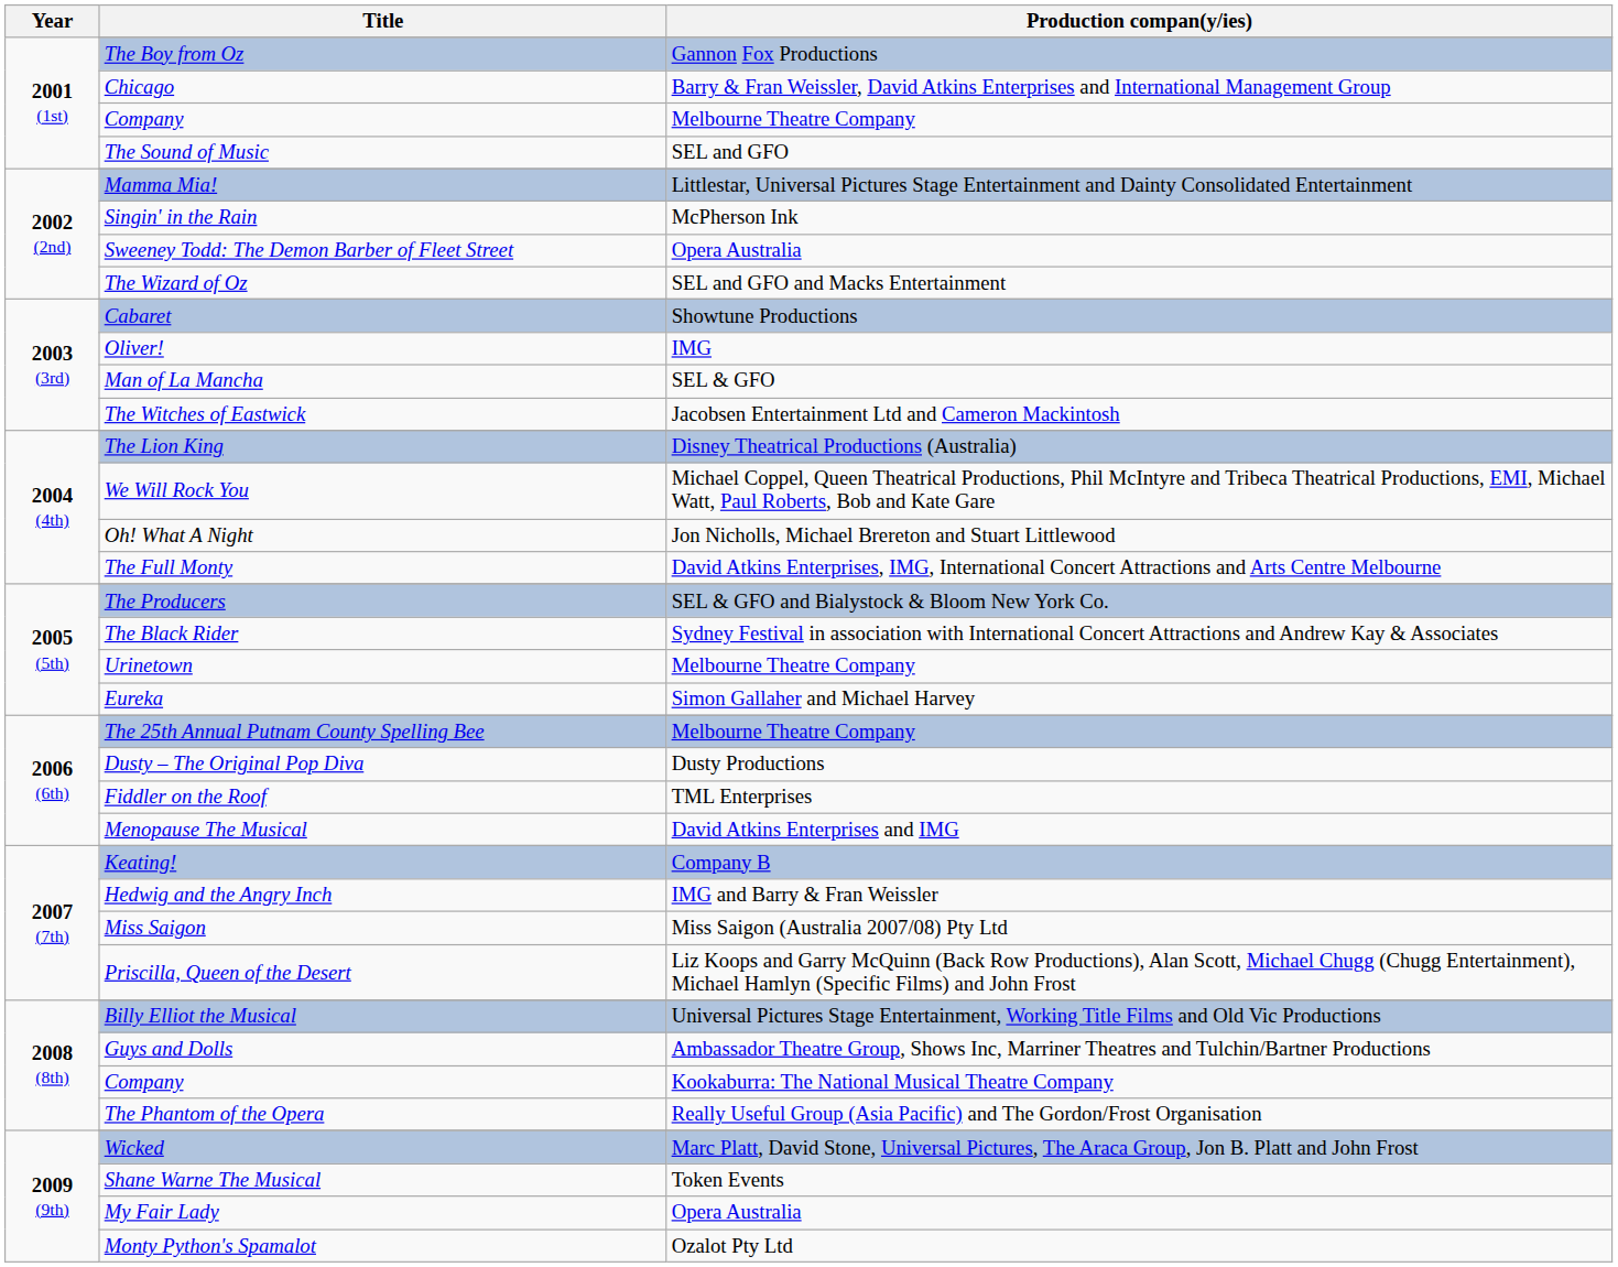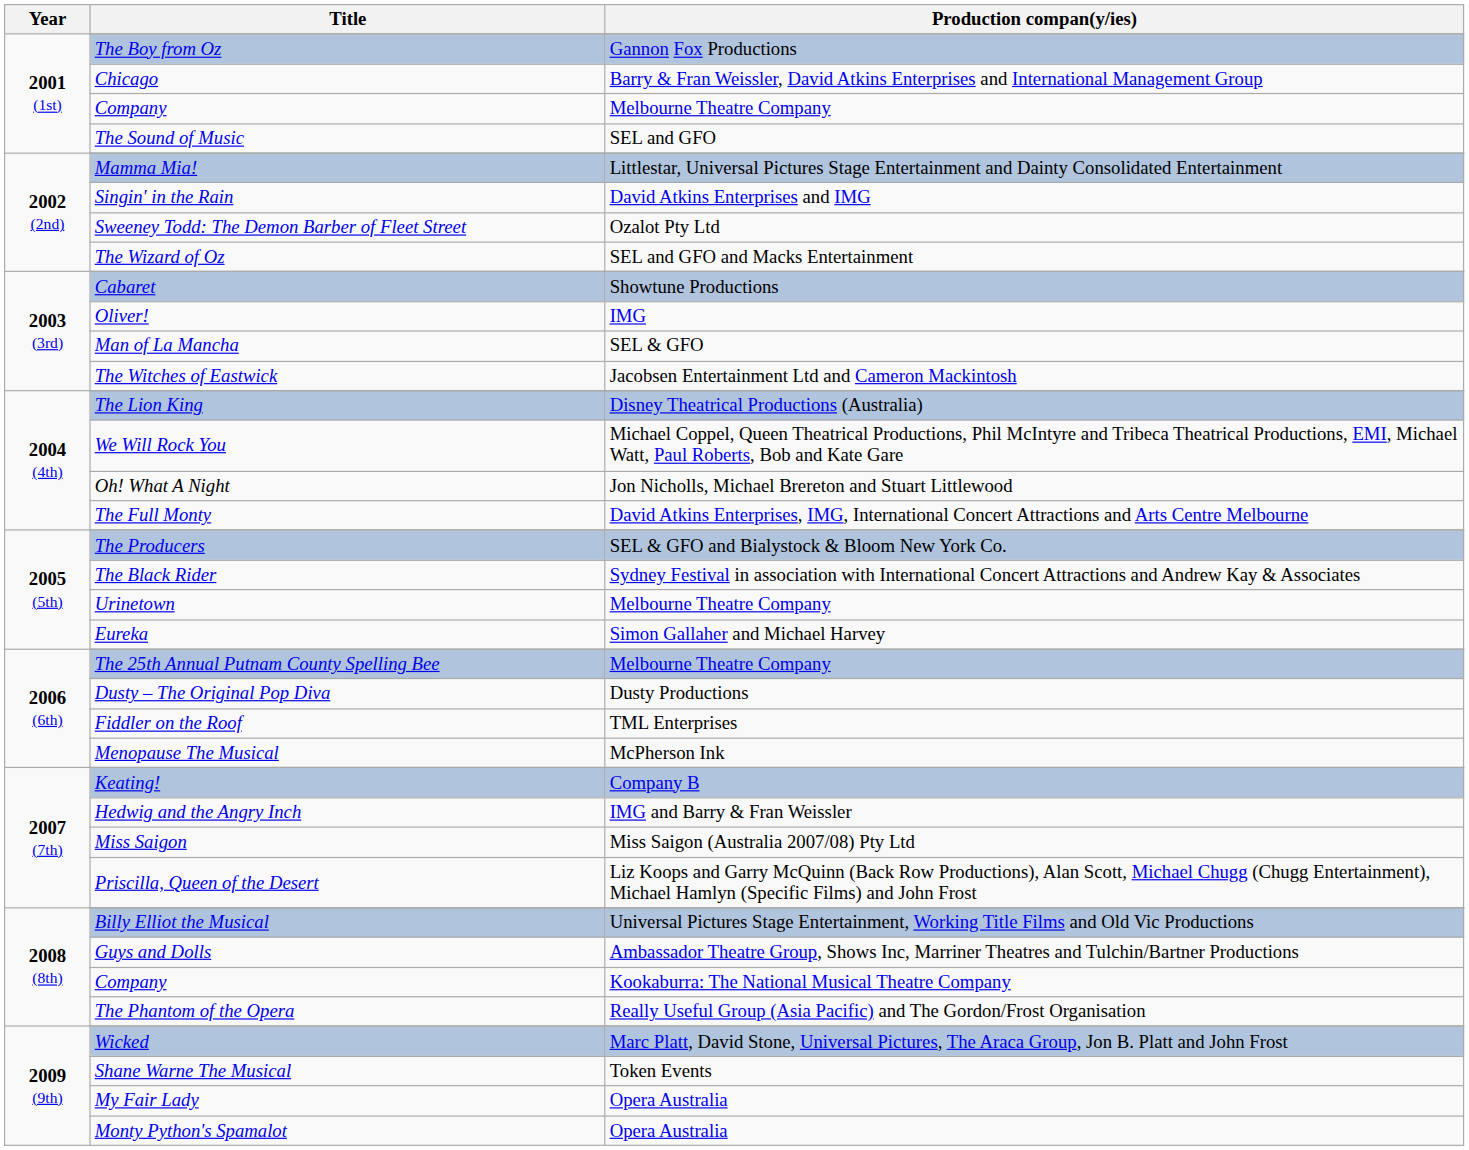 <table class="sortable wikitable">
 <tr>
 <th width="5%">Year</th>
 <th width="30%">Title</th>
 <th width="50%">Production compan(y/ies)</th>
 </tr>
 <tr>
 <td rowspan="5" align="center"><strong>2001</strong><br><small><a href='#'>(1st)</a></small></td>
 </tr>
 <tr style="background:#B0C4DE">
 <td><em><a href='#'>The Boy from Oz</a></em></td>
 <td><a href='#'>Gannon</a> <a href='#'>Fox</a> Productions</td>
 </tr>
 <tr>
 <td><em><a href='#'>Chicago</a></em></td>
 <td><a href='#'>Barry & Fran Weissler</a>, <a href='#'>David Atkins Enterprises</a> and <a href='#'>International Management Group</a></td>
 </tr>
 <tr>
 <td><em><a href='#'>Company</a></em></td>
 <td><a href='#'>Melbourne Theatre Company</a></td>
 </tr>
 <tr>
 <td><em><a href='#'>The Sound of Music</a></em></td>
 <td>SEL and GFO</td>
 </tr>
 <tr>
 <td rowspan="5" align="center"><strong>2002</strong><br><small><a href='#'>(2nd)</a></small></td>
 </tr>
 <tr style="background:#B0C4DE">
 <td><em><a href='#'>Mamma Mia!</a></em></td>
 <td>Littlestar, Universal Pictures Stage Entertainment and Dainty Consolidated Entertainment</td>
 </tr>
 <tr>
 <td><em><a href='#'>Singin' in the Rain</a></em></td>
-<td>McPherson Ink</td>
+<td><a href='#'>David Atkins Enterprises</a> and <a href='#'>IMG</a></td>
 </tr>
 <tr>
 <td><em><a href='#'>Sweeney Todd: The Demon Barber of Fleet Street</a></em></td>
-<td><a href='#'>Opera Australia</a></td>
+<td>Ozalot Pty Ltd</td>
 </tr>
 <tr>
 <td><em><a href='#'>The Wizard of Oz</a></em></td>
 <td>SEL and GFO and Macks Entertainment</td>
 </tr>
 <tr>
 <td rowspan="5" align="center"><strong>2003</strong><br><small><a href='#'>(3rd)</a></small></td>
 </tr>
 <tr style="background:#B0C4DE">
 <td><em><a href='#'>Cabaret</a></em></td>
 <td>Showtune Productions</td>
 </tr>
 <tr>
 <td><em><a href='#'>Oliver!</a></em></td>
 <td><a href='#'>IMG</a></td>
 </tr>
 <tr>
 <td><em><a href='#'>Man of La Mancha</a></em></td>
 <td>SEL & GFO</td>
 </tr>
 <tr>
 <td><em><a href='#'>The Witches of Eastwick</a></em></td>
 <td>Jacobsen Entertainment Ltd and <a href='#'>Cameron Mackintosh</a></td>
 </tr>
 <tr>
 <td rowspan="5" align="center"><strong>2004</strong><br><small><a href='#'>(4th)</a></small></td>
 </tr>
 <tr style="background:#B0C4DE">
 <td><em><a href='#'>The Lion King</a></em></td>
 <td><a href='#'>Disney Theatrical Productions</a> (Australia)</td>
 </tr>
 <tr>
 <td><em><a href='#'>We Will Rock You</a></em></td>
 <td>Michael Coppel, Queen Theatrical Productions, Phil McIntyre and Tribeca Theatrical Productions, <a href='#'>EMI</a>, Michael Watt, <a href='#'>Paul Roberts</a>, Bob and Kate Gare</td>
 </tr>
 <tr>
 <td><em>Oh! What A Night</em></td>
 <td>Jon Nicholls, Michael Brereton and Stuart Littlewood</td>
 </tr>
 <tr>
 <td><em><a href='#'>The Full Monty</a></em></td>
 <td><a href='#'>David Atkins Enterprises</a>, <a href='#'>IMG</a>, International Concert Attractions and <a href='#'>Arts Centre Melbourne</a></td>
 </tr>
 <tr>
 <td rowspan="5" align="center"><strong>2005</strong><br><small><a href='#'>(5th)</a></small></td>
 </tr>
 <tr style="background:#B0C4DE">
 <td><em><a href='#'>The Producers</a></em></td>
 <td>SEL & GFO and Bialystock & Bloom New York Co.</td>
 </tr>
 <tr>
 <td><em><a href='#'>The Black Rider</a></em></td>
 <td><a href='#'>Sydney Festival</a> in association with International Concert Attractions and Andrew Kay & Associates</td>
 </tr>
 <tr>
 <td><em><a href='#'>Urinetown</a></em></td>
 <td><a href='#'>Melbourne Theatre Company</a></td>
 </tr>
 <tr>
 <td><em><a href='#'>Eureka</a></em></td>
 <td><a href='#'>Simon Gallaher</a> and Michael Harvey</td>
 </tr>
 <tr>
 <td rowspan="5" align="center"><strong>2006</strong><br><small><a href='#'>(6th)</a></small></td>
 </tr>
 <tr style="background:#B0C4DE">
 <td><em><a href='#'>The 25th Annual Putnam County Spelling Bee</a></em></td>
 <td><a href='#'>Melbourne Theatre Company</a></td>
 </tr>
 <tr>
 <td><em><a href='#'>Dusty – The Original Pop Diva</a></em></td>
 <td>Dusty Productions</td>
 </tr>
 <tr>
 <td><em><a href='#'>Fiddler on the Roof</a></em></td>
 <td>TML Enterprises</td>
 </tr>
 <tr>
 <td><em><a href='#'>Menopause The Musical</a></em></td>
-<td><a href='#'>David Atkins Enterprises</a> and <a href='#'>IMG</a></td>
+<td>McPherson Ink</td>
 </tr>
 <tr>
 <td rowspan="5" align="center"><strong>2007</strong><br><small><a href='#'>(7th)</a></small></td>
 </tr>
 <tr style="background:#B0C4DE">
 <td><em><a href='#'>Keating!</a></em></td>
 <td><a href='#'>Company B</a></td>
 </tr>
 <tr>
 <td><em><a href='#'>Hedwig and the Angry Inch</a></em></td>
 <td><a href='#'>IMG</a> and Barry & Fran Weissler</td>
 </tr>
 <tr>
 <td><em><a href='#'>Miss Saigon</a></em></td>
 <td>Miss Saigon (Australia 2007/08) Pty Ltd</td>
 </tr>
 <tr>
 <td><em><a href='#'>Priscilla, Queen of the Desert</a></em></td>
 <td>Liz Koops and Garry McQuinn (Back Row Productions), Alan Scott, <a href='#'>Michael Chugg</a> (Chugg Entertainment), Michael Hamlyn (Specific Films) and John Frost</td>
 </tr>
 <tr>
 <td rowspan="5" align="center"><strong>2008</strong><br><small><a href='#'>(8th)</a></small></td>
 </tr>
 <tr style="background:#B0C4DE">
 <td><em><a href='#'>Billy Elliot the Musical</a></em></td>
 <td>Universal Pictures Stage Entertainment, <a href='#'>Working Title Films</a> and Old Vic Productions</td>
 </tr>
 <tr>
 <td><em><a href='#'>Guys and Dolls</a></em></td>
 <td><a href='#'>Ambassador Theatre Group</a>, Shows Inc, Marriner Theatres and Tulchin/Bartner Productions</td>
 </tr>
 <tr>
 <td><em><a href='#'>Company</a></em></td>
 <td><a href='#'>Kookaburra: The National Musical Theatre Company</a></td>
 </tr>
 <tr>
 <td><em><a href='#'>The Phantom of the Opera</a></em></td>
 <td><a href='#'>Really Useful Group (Asia Pacific)</a> and The Gordon/Frost Organisation</td>
 </tr>
 <tr>
 <td rowspan="5" align="center"><strong>2009</strong><br><small><a href='#'>(9th)</a></small></td>
 </tr>
 <tr style="background:#B0C4DE">
 <td><em><a href='#'>Wicked</a></em></td>
 <td><a href='#'>Marc Platt</a>, David Stone, <a href='#'>Universal Pictures</a>, <a href='#'>The Araca Group</a>, Jon B. Platt and John Frost</td>
 </tr>
 <tr>
 <td><em><a href='#'>Shane Warne The Musical</a></em></td>
 <td>Token Events</td>
 </tr>
 <tr>
 <td><em><a href='#'>My Fair Lady</a></em></td>
 <td><a href='#'>Opera Australia</a></td>
 </tr>
 <tr>
 <td><em><a href='#'>Monty Python's Spamalot</a></em></td>
-<td>Ozalot Pty Ltd</td>
+<td><a href='#'>Opera Australia</a></td>
 </tr>
 </table>
